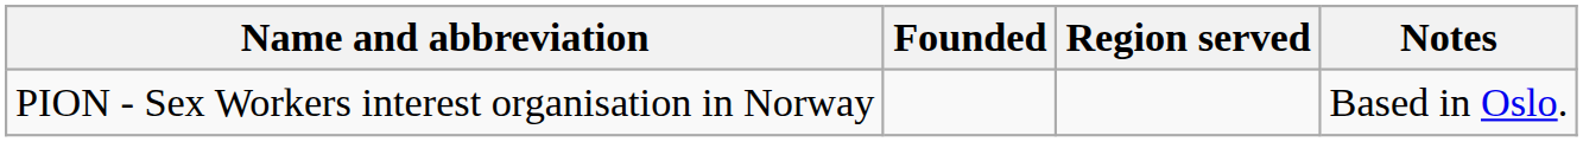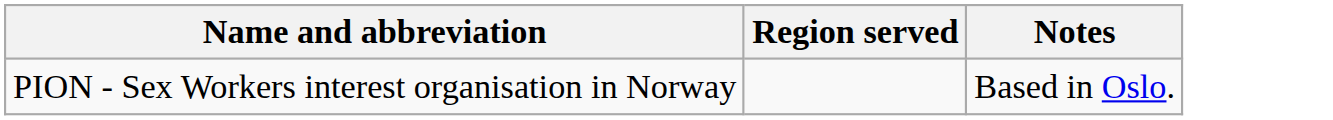 <table class="wikitable sortable">
 <tr>
 <th>Name and abbreviation</th>
-<th>Founded</th>
 <th>Region served</th>
 <th>Notes</th>
 </tr>
 <tr>
 <td>PION - Sex Workers interest organisation in Norway</td>
 <td></td>
-<td></td>
 <td>Based in <a href='#'>Oslo</a>.</td>
 </tr>
 </table>
